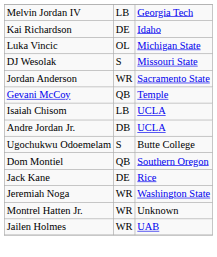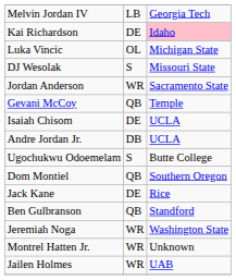 <table class="wikitable sortable">
 <tr>
 </tr>
 <tr>
 <td>Melvin Jordan IV</td>
 <td>LB</td>
 <td><a href='#'>Georgia Tech</a></td>
 </tr>
 <tr>
 <td>Kai Richardson</td>
 <td>DE</td>
-<td><a href='#'>Idaho</a></td>
+<td style="background: pink;"><a href='#'>Idaho</a></td>
 </tr>
 <tr>
 <td>Luka Vincic</td>
 <td>OL</td>
 <td><a href='#'>Michigan State</a></td>
 </tr>
 <tr>
 <td>DJ Wesolak</td>
 <td>S</td>
 <td><a href='#'>Missouri State</a></td>
 </tr>
 <tr>
 <td>Jordan Anderson</td>
 <td>WR</td>
 <td><a href='#'>Sacramento State</a></td>
 </tr>
 <tr>
 <td><a href='#'>Gevani McCoy</a></td>
 <td>QB</td>
 <td><a href='#'>Temple</a></td>
 </tr>
 <tr>
 <td>Isaiah Chisom</td>
-<td>LB</td>
+<td>DE</td>
 <td><a href='#'>UCLA</a></td>
 </tr>
 <tr>
 <td>Andre Jordan Jr.</td>
 <td>DB</td>
 <td><a href='#'>UCLA</a></td>
 </tr>
 <tr>
 <td>Ugochukwu Odoemelam</td>
 <td>S</td>
 <td>Butte College</td>
 </tr>
 <tr>
 <td>Dom Montiel</td>
 <td>QB</td>
 <td><a href='#'>Southern Oregon</a></td>
 </tr>
 <tr>
 <td>Jack Kane</td>
 <td>DE</td>
 <td><a href='#'>Rice</a></td>
 </tr>
 <tr>
+<td>Ben Gulbranson</td>
+<td>QB</td>
+<td><a href='#'>Standford</a></td>
+</tr>
+<tr>
 <td>Jeremiah Noga</td>
 <td>WR</td>
 <td><a href='#'>Washington State</a></td>
 </tr>
 <tr>
 <td>Montrel Hatten Jr.</td>
 <td>WR</td>
 <td>Unknown</td>
 </tr>
 <tr>
 <td>Jailen Holmes</td>
 <td>WR</td>
 <td><a href='#'>UAB</a></td>
 </tr>
 <tr>
 </tr>
 </table>
